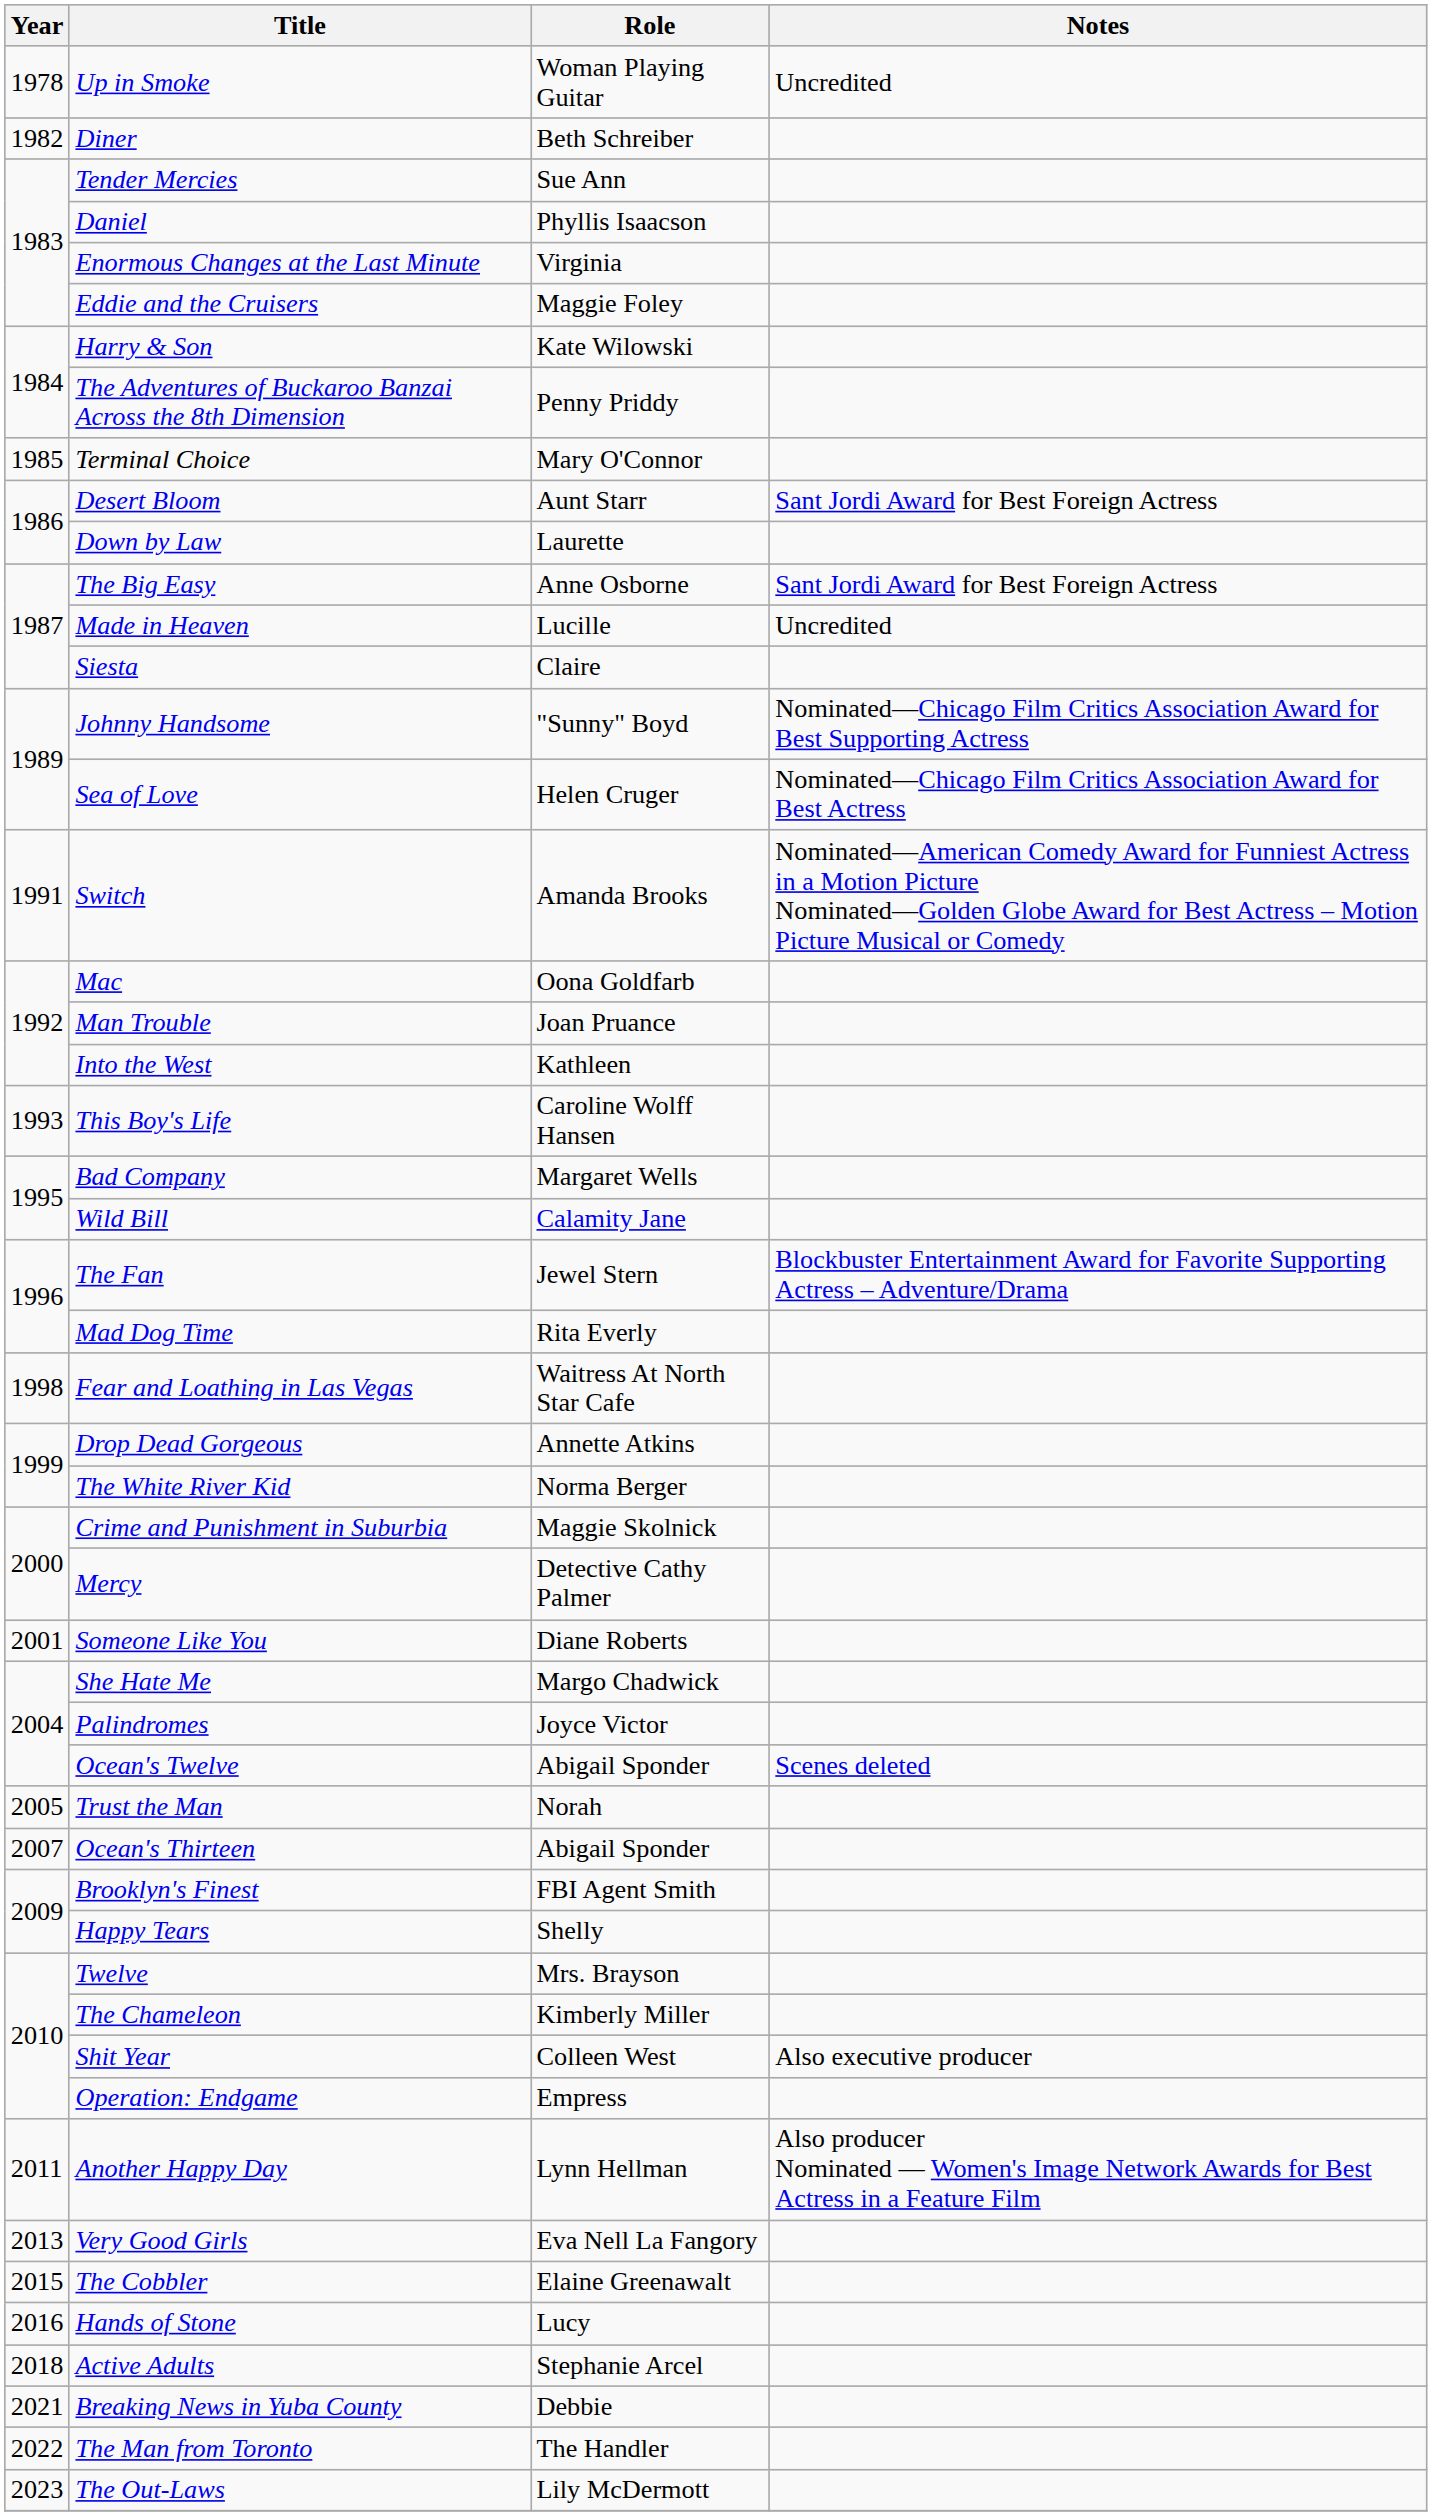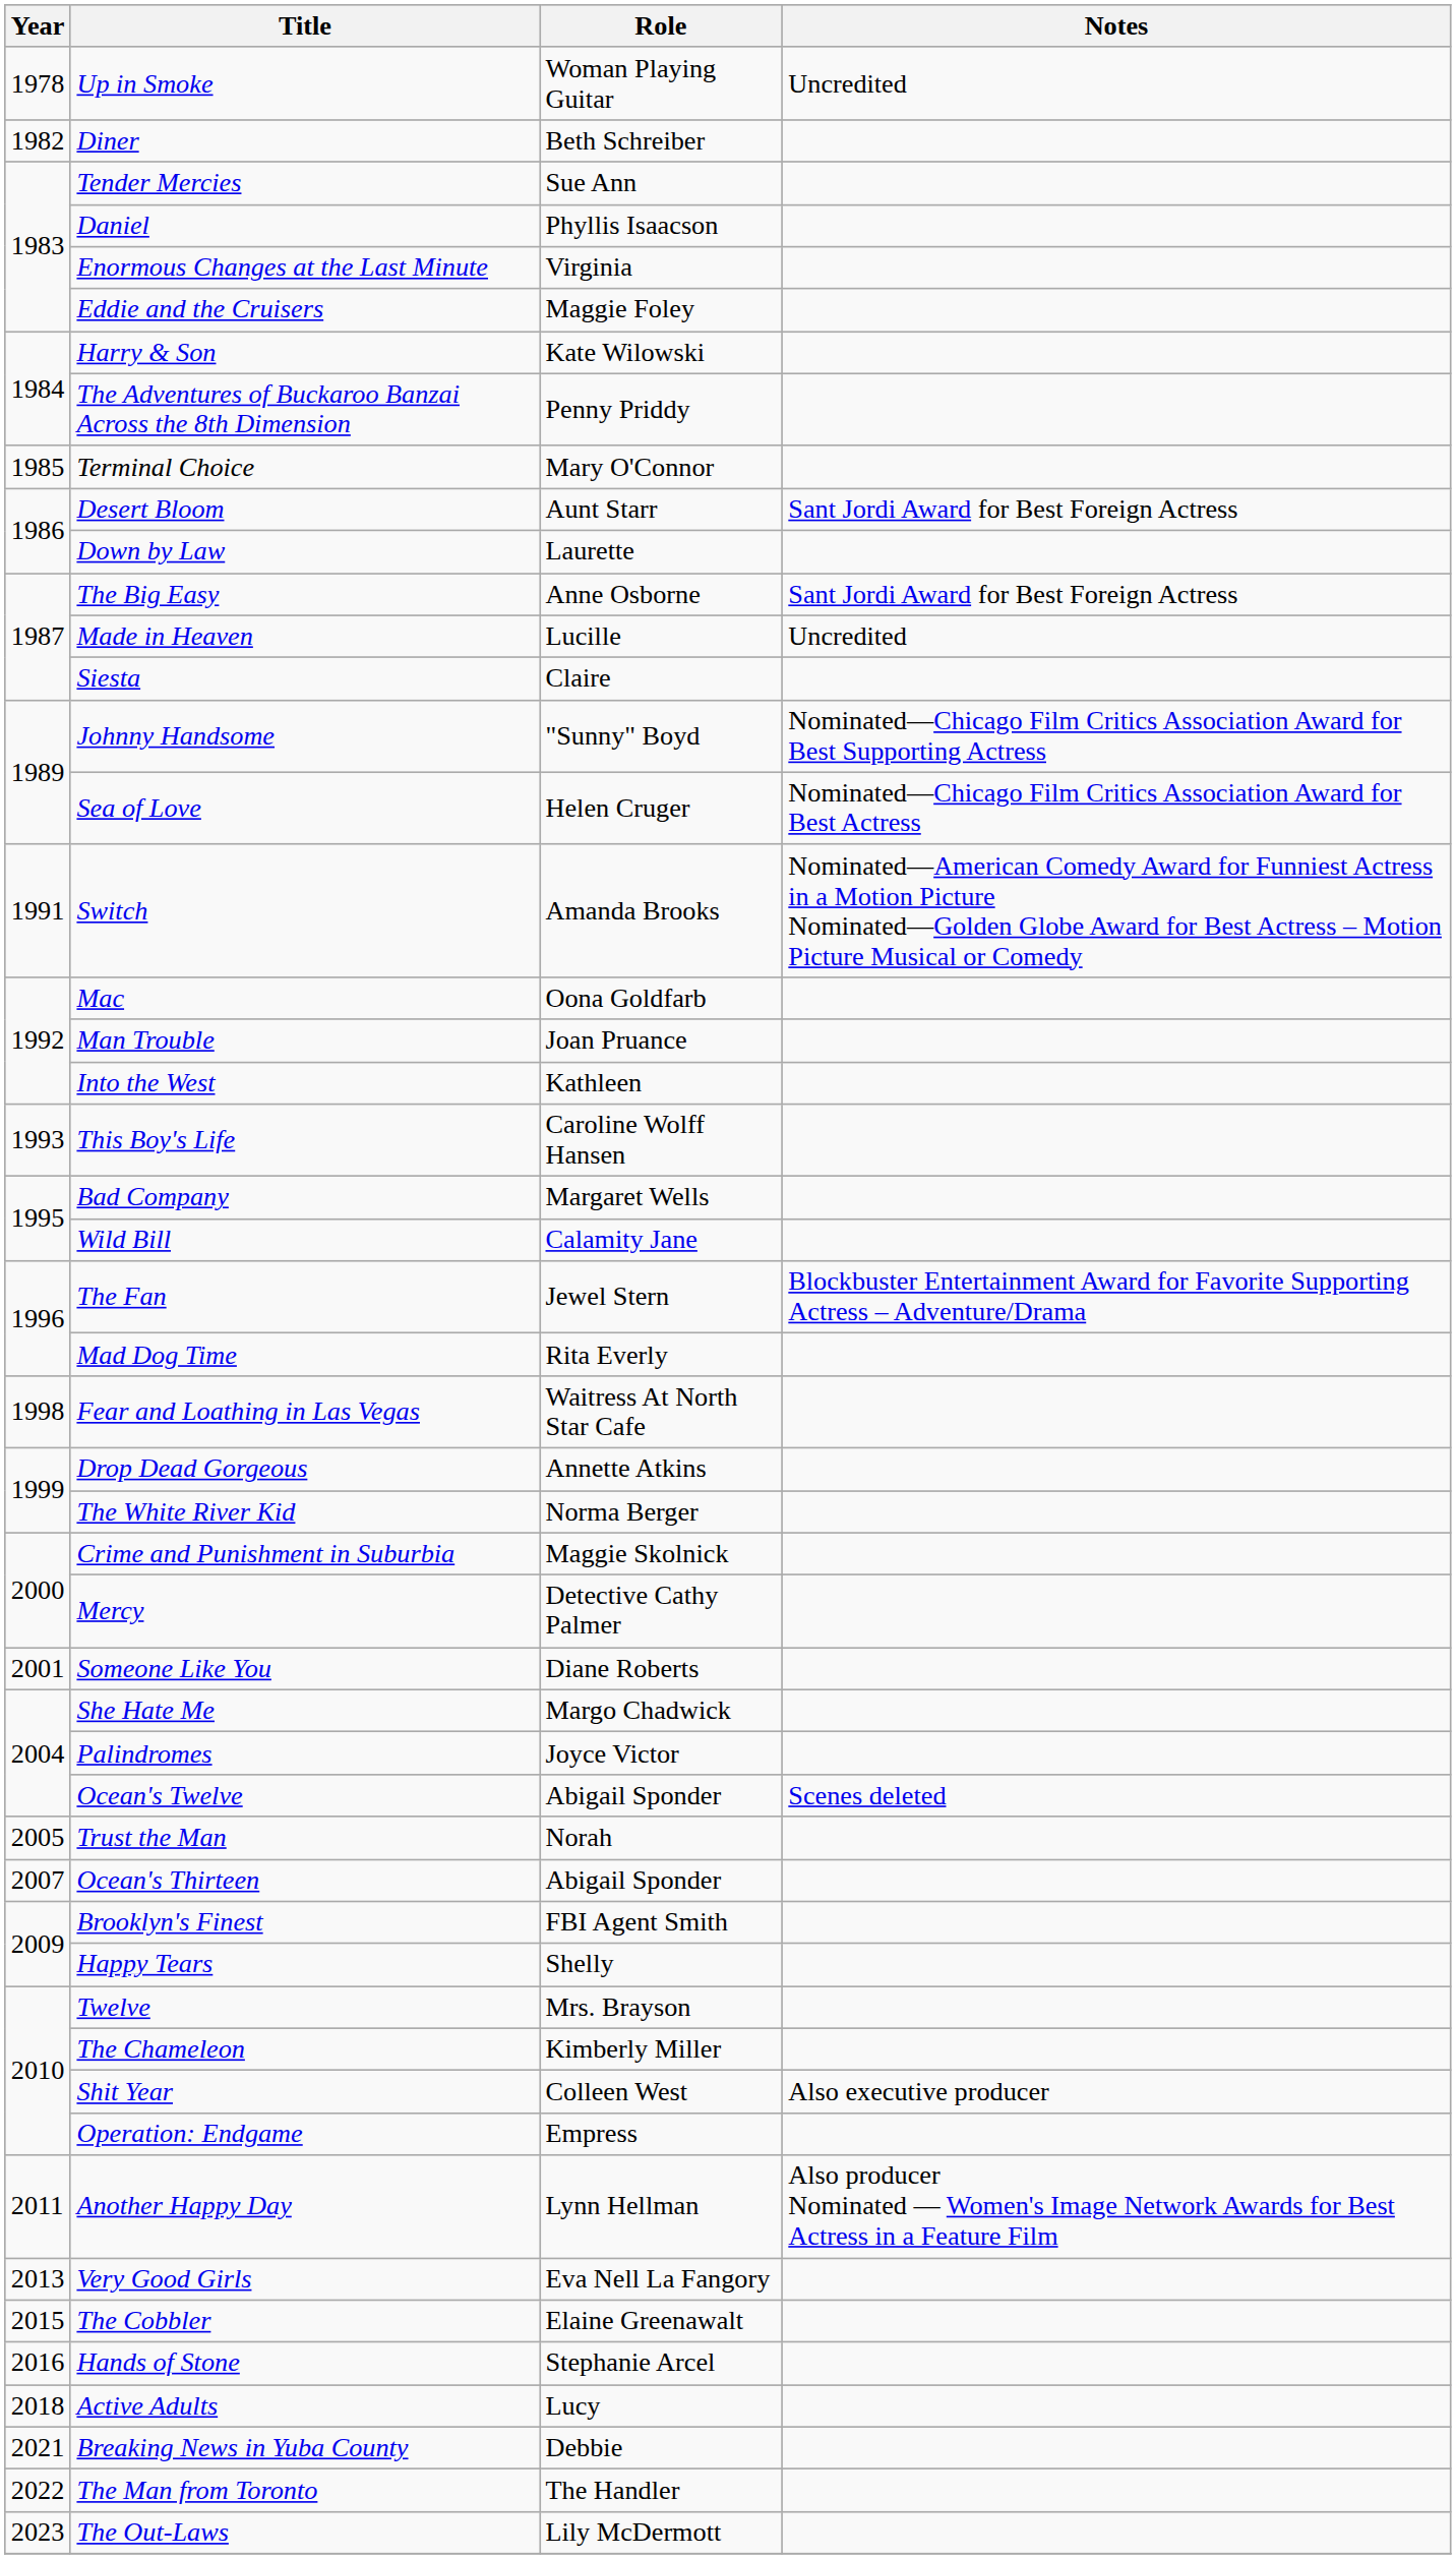 <table class="wikitable sortable">
 <tr>
 <th>Year</th>
 <th>Title</th>
 <th>Role</th>
 <th class="unsortable">Notes</th>
 </tr>
 <tr>
 <td>1978</td>
 <td><em><a href='#'>Up in Smoke</a></em></td>
 <td>Woman Playing Guitar</td>
 <td>Uncredited</td>
 </tr>
 <tr>
 <td>1982</td>
 <td><em><a href='#'>Diner</a></em></td>
 <td>Beth Schreiber</td>
 <td></td>
 </tr>
 <tr>
 <td rowspan="4">1983</td>
 <td><em><a href='#'>Tender Mercies</a></em></td>
 <td>Sue Ann</td>
 <td></td>
 </tr>
 <tr>
 <td><em><a href='#'>Daniel</a></em></td>
 <td>Phyllis Isaacson</td>
 <td></td>
 </tr>
 <tr>
 <td><em><a href='#'>Enormous Changes at the Last Minute</a></em></td>
 <td>Virginia</td>
 <td></td>
 </tr>
 <tr>
 <td><em><a href='#'>Eddie and the Cruisers</a></em></td>
 <td>Maggie Foley</td>
 <td></td>
 </tr>
 <tr>
 <td rowspan="2">1984</td>
 <td><em><a href='#'>Harry & Son</a></em></td>
 <td>Kate Wilowski</td>
 <td></td>
 </tr>
 <tr>
 <td data-sort-value="Adventures of Buckaroo Banzai Across the 8th Dimension, The"><em><a href='#'>The Adventures of Buckaroo Banzai Across the 8th Dimension</a></em></td>
 <td>Penny Priddy</td>
 <td></td>
 </tr>
 <tr>
 <td>1985</td>
 <td><em>Terminal Choice</em></td>
 <td>Mary O'Connor</td>
 <td></td>
 </tr>
 <tr>
 <td rowspan="2">1986</td>
 <td><em><a href='#'>Desert Bloom</a></em></td>
 <td>Aunt Starr</td>
 <td><a href='#'>Sant Jordi Award</a> for Best Foreign Actress</td>
 </tr>
 <tr>
 <td><em><a href='#'>Down by Law</a></em></td>
 <td>Laurette</td>
 <td></td>
 </tr>
 <tr>
 <td rowspan="3">1987</td>
 <td data-sort-value="Big Easy, The"><em><a href='#'>The Big Easy</a></em></td>
 <td>Anne Osborne</td>
 <td><a href='#'>Sant Jordi Award</a> for Best Foreign Actress</td>
 </tr>
 <tr>
 <td><em><a href='#'>Made in Heaven</a></em></td>
 <td>Lucille</td>
 <td>Uncredited</td>
 </tr>
 <tr>
 <td><em><a href='#'>Siesta</a></em></td>
 <td>Claire</td>
 <td></td>
 </tr>
 <tr>
 <td rowspan="2">1989</td>
 <td><em><a href='#'>Johnny Handsome</a></em></td>
 <td>"Sunny" Boyd</td>
 <td>Nominated—<a href='#'>Chicago Film Critics Association Award for Best Supporting Actress</a></td>
 </tr>
 <tr>
 <td><em><a href='#'>Sea of Love</a></em></td>
 <td>Helen Cruger</td>
 <td>Nominated—<a href='#'>Chicago Film Critics Association Award for Best Actress</a></td>
 </tr>
 <tr>
 <td>1991</td>
 <td><em><a href='#'>Switch</a></em></td>
 <td>Amanda Brooks</td>
 <td>Nominated—<a href='#'>American Comedy Award for Funniest Actress in a Motion Picture</a><br>Nominated—<a href='#'>Golden Globe Award for Best Actress – Motion Picture Musical or Comedy</a></td>
 </tr>
 <tr>
 <td rowspan="3">1992</td>
 <td><em><a href='#'>Mac</a></em></td>
 <td>Oona Goldfarb</td>
 <td></td>
 </tr>
 <tr>
 <td><em><a href='#'>Man Trouble</a></em></td>
 <td>Joan Pruance</td>
 <td></td>
 </tr>
 <tr>
 <td><em><a href='#'>Into the West</a></em></td>
 <td>Kathleen</td>
 <td></td>
 </tr>
 <tr>
 <td>1993</td>
 <td><em><a href='#'>This Boy's Life</a></em></td>
 <td>Caroline Wolff Hansen</td>
 <td></td>
 </tr>
 <tr>
 <td rowspan="2">1995</td>
 <td><em><a href='#'>Bad Company</a></em></td>
 <td>Margaret Wells</td>
 <td></td>
 </tr>
 <tr>
 <td><em><a href='#'>Wild Bill</a></em></td>
 <td><a href='#'>Calamity Jane</a></td>
 <td></td>
 </tr>
 <tr>
 <td rowspan="2">1996</td>
 <td data-sort-value="Fan, The"><em><a href='#'>The Fan</a></em></td>
 <td>Jewel Stern</td>
 <td><a href='#'>Blockbuster Entertainment Award for Favorite Supporting Actress – Adventure/Drama</a></td>
 </tr>
 <tr>
 <td><em><a href='#'>Mad Dog Time</a></em></td>
 <td>Rita Everly</td>
 <td></td>
 </tr>
 <tr>
 <td>1998</td>
 <td><em><a href='#'>Fear and Loathing in Las Vegas</a></em></td>
 <td>Waitress At North Star Cafe</td>
 <td></td>
 </tr>
 <tr>
 <td rowspan="2">1999</td>
 <td><em><a href='#'>Drop Dead Gorgeous</a></em></td>
 <td>Annette Atkins</td>
 <td></td>
 </tr>
 <tr>
 <td data-sort-value="White River Kid, The"><em><a href='#'>The White River Kid</a></em></td>
 <td>Norma Berger</td>
 <td></td>
 </tr>
 <tr>
 <td rowspan="2">2000</td>
 <td><em><a href='#'>Crime and Punishment in Suburbia</a></em></td>
 <td>Maggie Skolnick</td>
 <td></td>
 </tr>
 <tr>
 <td><em><a href='#'>Mercy</a></em></td>
 <td>Detective Cathy Palmer</td>
 <td></td>
 </tr>
 <tr>
 <td>2001</td>
 <td><em><a href='#'>Someone Like You</a></em></td>
 <td>Diane Roberts</td>
 <td></td>
 </tr>
 <tr>
 <td rowspan="3">2004</td>
 <td><em><a href='#'>She Hate Me</a></em></td>
 <td>Margo Chadwick</td>
 <td></td>
 </tr>
 <tr>
 <td><em><a href='#'>Palindromes</a></em></td>
 <td>Joyce Victor</td>
 <td></td>
 </tr>
 <tr>
 <td><em><a href='#'>Ocean's Twelve</a></em></td>
 <td>Abigail Sponder</td>
 <td><a href='#'>Scenes deleted</a></td>
 </tr>
 <tr>
 <td>2005</td>
 <td><em><a href='#'>Trust the Man</a></em></td>
 <td>Norah</td>
 <td></td>
 </tr>
 <tr>
 <td>2007</td>
 <td><em><a href='#'>Ocean's Thirteen</a></em></td>
 <td>Abigail Sponder</td>
 <td></td>
 </tr>
 <tr>
 <td rowspan="2">2009</td>
 <td><em><a href='#'>Brooklyn's Finest</a></em></td>
 <td>FBI Agent Smith</td>
 <td></td>
 </tr>
 <tr>
 <td><em><a href='#'>Happy Tears</a></em></td>
 <td>Shelly</td>
 <td></td>
 </tr>
 <tr>
 <td rowspan="4">2010</td>
 <td><em><a href='#'>Twelve</a></em></td>
 <td>Mrs. Brayson</td>
 <td></td>
 </tr>
 <tr>
 <td data-sort-value="Chameleon, The"><em><a href='#'>The Chameleon</a></em></td>
 <td>Kimberly Miller</td>
 <td></td>
 </tr>
 <tr>
 <td><em><a href='#'>Shit Year</a></em></td>
 <td>Colleen West</td>
 <td>Also executive producer</td>
 </tr>
 <tr>
 <td><em><a href='#'>Operation: Endgame</a></em></td>
 <td>Empress</td>
 <td></td>
 </tr>
 <tr>
 <td>2011</td>
 <td><em><a href='#'>Another Happy Day</a></em></td>
 <td>Lynn Hellman</td>
 <td>Also producer<br>Nominated — <a href='#'>Women's Image Network Awards for Best Actress in a Feature Film</a></td>
 </tr>
 <tr>
 <td>2013</td>
 <td><em><a href='#'>Very Good Girls</a></em></td>
 <td>Eva Nell La Fangory</td>
 <td></td>
 </tr>
 <tr>
 <td>2015</td>
 <td data-sort-value="Cobbler, The"><em><a href='#'>The Cobbler</a></em></td>
 <td>Elaine Greenawalt</td>
 <td></td>
 </tr>
 <tr>
 <td>2016</td>
 <td><em><a href='#'>Hands of Stone</a></em></td>
-<td>Lucy</td>
+<td>Stephanie Arcel</td>
 <td></td>
 </tr>
 <tr>
 <td>2018</td>
 <td><em><a href='#'>Active Adults</a></em></td>
-<td>Stephanie Arcel</td>
+<td>Lucy</td>
 <td></td>
 </tr>
 <tr>
 <td>2021</td>
 <td><em><a href='#'>Breaking News in Yuba County</a></em></td>
 <td>Debbie</td>
 <td></td>
 </tr>
 <tr>
 <td>2022</td>
 <td data-sort-value="Man from Toronto, The"><em><a href='#'>The Man from Toronto</a></em></td>
 <td>The Handler</td>
 <td></td>
 </tr>
 <tr>
 <td>2023</td>
 <td data-sort-value="Out-Laws, The"><em><a href='#'>The Out-Laws</a></em></td>
 <td>Lily McDermott</td>
 <td></td>
 </tr>
 <tr>
 </tr>
 </table>
